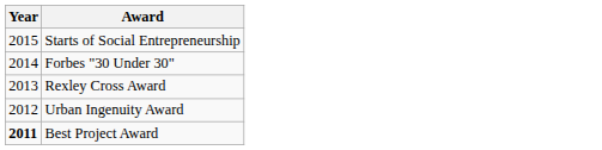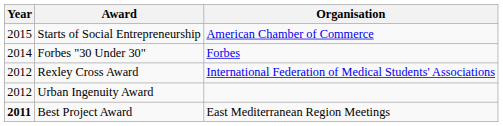 <table class="wikitable">
 <tr>
 <th>Year</th>
 <th>Award</th>
+<th>Organisation</th>
 </tr>
 <tr>
 <td>2015</td>
 <td>Starts of Social Entrepreneurship  </td>
+<td><a href='#'>American Chamber of Commerce</a></td>
 </tr>
 <tr>
 <td>2014</td>
 <td>Forbes "30 Under 30" </td>
+<td><a href='#'>Forbes</a></td>
 </tr>
 <tr>
-<td>2013</td>
+<td>2012</td>
 <td>Rexley Cross Award </td>
+<td><a href='#'>International Federation of Medical Students' Associations</a></td>
 </tr>
 <tr>
 <td>2012</td>
 <td>Urban Ingenuity Award </td>
+<td></td>
 </tr>
 <tr>
 <td><strong>2011</strong></td>
 <td>Best Project Award </td>
+<td>East Mediterranean Region Meetings</td>
 </tr>
 </table>
